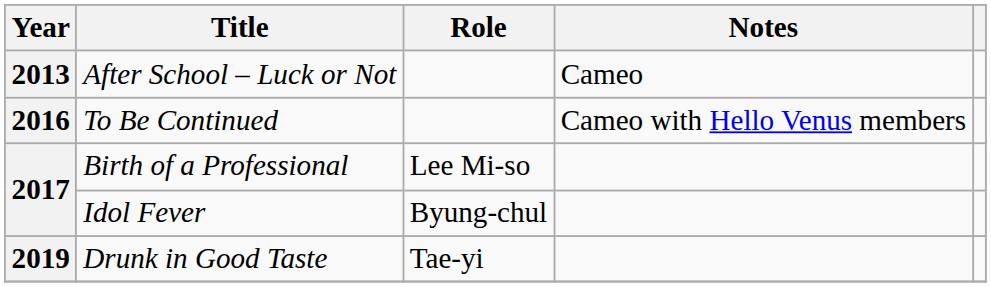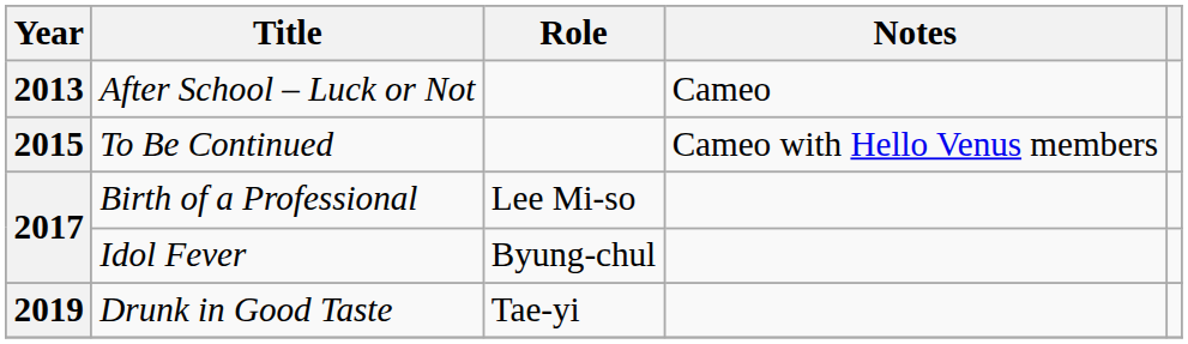 <table class="wikitable plainrowheaders">
 <tr>
 <th scope="col">Year</th>
 <th scope="col">Title</th>
 <th scope="col">Role</th>
 <th scope="col">Notes</th>
 <th scope="col" class="unsortable"></th>
 </tr>
 <tr>
 <th scope="row">2013</th>
 <td><em>After School – Luck or Not</em></td>
 <td></td>
 <td>Cameo</td>
 <td style="text-align:center"></td>
 </tr>
 <tr>
-<th scope="row">2016</th>
+<th scope="row">2015</th>
 <td><em>To Be Continued</em></td>
 <td></td>
 <td>Cameo with <a href='#'>Hello Venus</a> members</td>
 <td style="text-align:center"></td>
 </tr>
 <tr>
 <th scope="row" rowspan="2">2017</th>
 <td><em>Birth of a Professional</em></td>
 <td>Lee Mi-so</td>
 <td></td>
 <td style="text-align:center"></td>
 </tr>
 <tr>
 <td><em>Idol Fever</em></td>
 <td>Byung-chul</td>
 <td></td>
 <td style="text-align:center"></td>
 </tr>
 <tr>
 <th scope="row">2019</th>
 <td><em>Drunk in Good Taste</em></td>
 <td>Tae-yi</td>
 <td></td>
 <td style="text-align:center"></td>
 </tr>
 <tr>
 </tr>
 </table>
